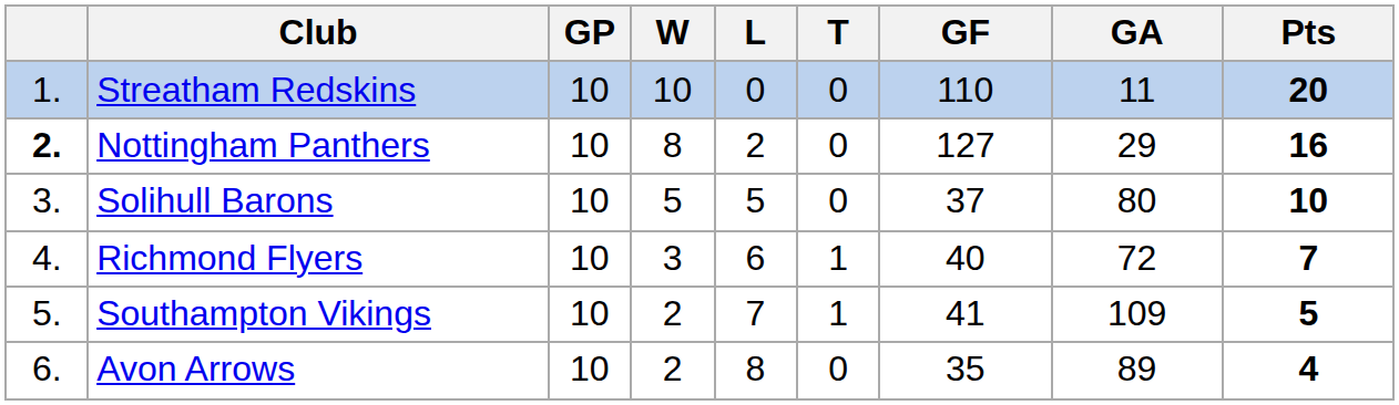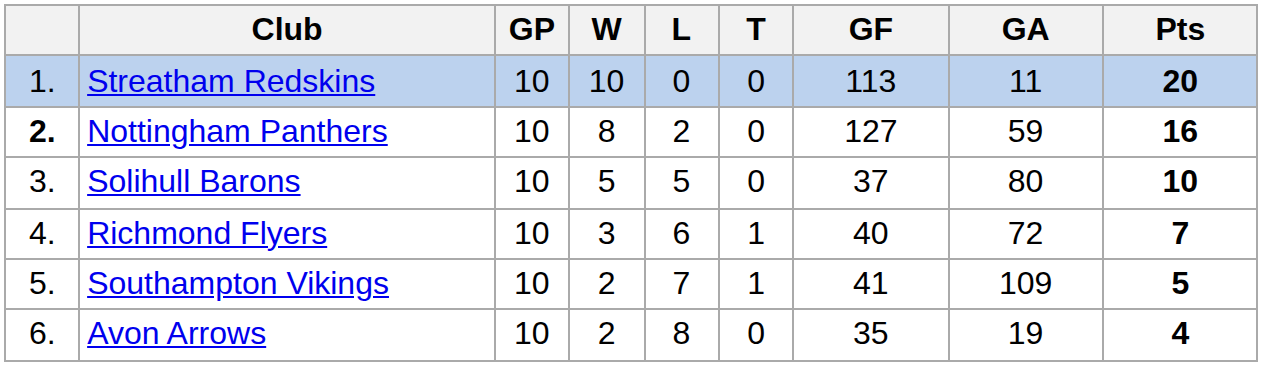 <table class="wikitable">
 <tr>
 <th width="30"></th>
 <th width="200">Club</th>
 <th width="30">GP</th>
 <th width="30">W</th>
 <th width="30">L</th>
 <th width="30">T</th>
 <th width="70">GF</th>
 <th width="70">GA</th>
 <th width="70">Pts</th>
 </tr>
 <tr bgcolor="#BCD2EE" align="center">
 <td>1.</td>
 <td align="left"><a href='#'>Streatham Redskins</a></td>
 <td>10</td>
 <td>10</td>
 <td>0</td>
 <td>0</td>
-<td>110</td>
+<td>113</td>
 <td>11</td>
 <td><strong>20</strong></td>
 </tr>
 <tr bgcolor="#FFFFFF" align="center">
 <td><strong>2.</strong></td>
 <td align="left"><a href='#'>Nottingham Panthers</a></td>
 <td>10</td>
 <td>8</td>
 <td>2</td>
 <td>0</td>
 <td>127</td>
-<td>29</td>
+<td>59</td>
 <td><strong>16</strong></td>
 </tr>
 <tr bgcolor="#FFFFFF" align="center">
 <td>3.</td>
 <td align="left"><a href='#'>Solihull Barons</a></td>
 <td>10</td>
 <td>5</td>
 <td>5</td>
 <td>0</td>
 <td>37</td>
 <td>80</td>
 <td><strong>10</strong></td>
 </tr>
 <tr bgcolor="#FFFFFF" align="center">
 <td>4.</td>
 <td align="left"><a href='#'>Richmond Flyers</a></td>
 <td>10</td>
 <td>3</td>
 <td>6</td>
 <td>1</td>
 <td>40</td>
 <td>72</td>
 <td><strong>7</strong></td>
 </tr>
 <tr bgcolor="#FFFFFF" align="center">
 <td>5.</td>
 <td align="left"><a href='#'>Southampton Vikings</a></td>
 <td>10</td>
 <td>2</td>
 <td>7</td>
 <td>1</td>
 <td>41</td>
 <td>109</td>
 <td><strong>5</strong></td>
 </tr>
 <tr bgcolor="#FFFFFF" align="center">
 <td>6.</td>
 <td align="left"><a href='#'>Avon Arrows</a></td>
 <td>10</td>
 <td>2</td>
 <td>8</td>
 <td>0</td>
 <td>35</td>
-<td>89</td>
+<td>19</td>
 <td><strong>4</strong></td>
 </tr>
 </table>
